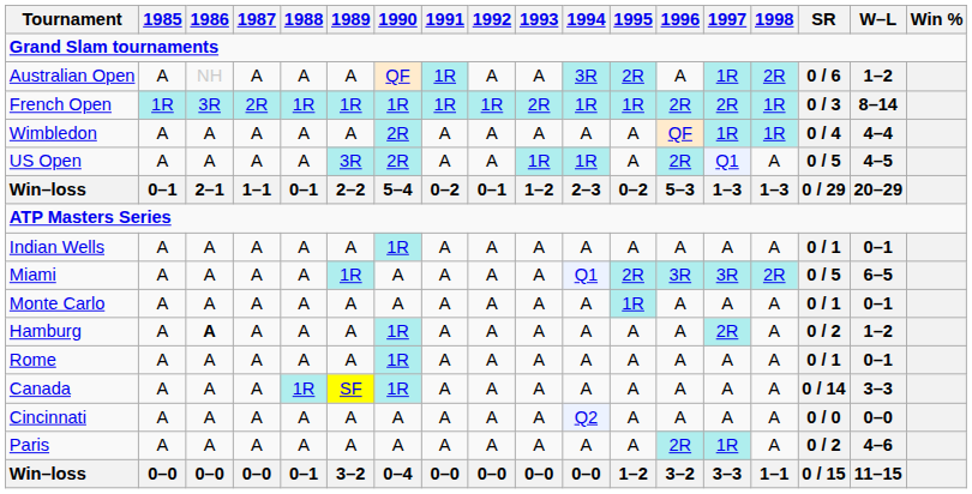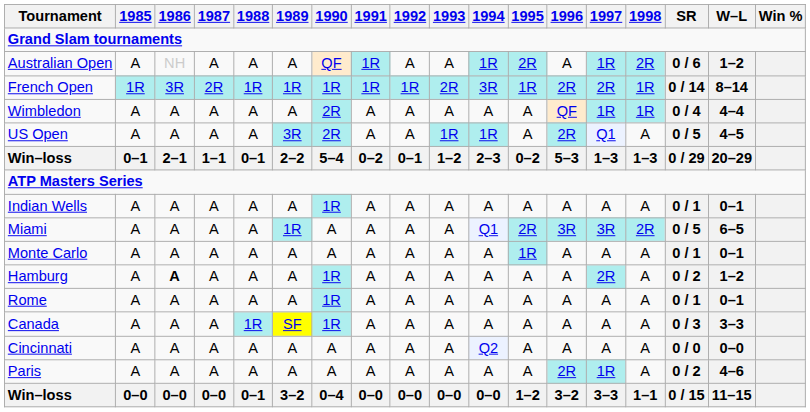 <table class=wikitable style=text-align:center;font-size:97%>
 <tr>
 <th>Tournament</th>
 <th><a href='#'>1985</a></th>
 <th><a href='#'>1986</a></th>
 <th><a href='#'>1987</a></th>
 <th><a href='#'>1988</a></th>
 <th><a href='#'>1989</a></th>
 <th><a href='#'>1990</a></th>
 <th><a href='#'>1991</a></th>
 <th><a href='#'>1992</a></th>
 <th><a href='#'>1993</a></th>
 <th><a href='#'>1994</a></th>
 <th><a href='#'>1995</a></th>
 <th><a href='#'>1996</a></th>
 <th><a href='#'>1997</a></th>
 <th><a href='#'>1998</a></th>
 <th>SR</th>
 <th>W–L</th>
 <th>Win %</th>
 </tr>
 <tr>
 <td colspan=23 align=left><strong><a href='#'>Grand Slam tournaments</a></strong></td>
 </tr>
 <tr>
 <td align=left><a href='#'>Australian Open</a></td>
 <td>A</td>
 <td colspan=1 style=color:#cccccc>NH</td>
 <td>A</td>
 <td>A</td>
 <td>A</td>
 <td bgcolor=ffebcd><a href='#'>QF</a></td>
 <td bgcolor=afeeee><a href='#'>1R</a></td>
 <td>A</td>
 <td>A</td>
-<td bgcolor=afeeee><a href='#'>3R</a></td>
+<td bgcolor=afeeee><a href='#'>1R</a></td>
 <td bgcolor=afeeee><a href='#'>2R</a></td>
 <td>A</td>
 <td bgcolor=afeeee><a href='#'>1R</a></td>
 <td bgcolor=afeeee><a href='#'>2R</a></td>
 <th>0 / 6</th>
 <th>1–2</th>
 <th></th>
 </tr>
 <tr>
 <td align=left><a href='#'>French Open</a></td>
 <td bgcolor=afeeee><a href='#'>1R</a></td>
 <td bgcolor=afeeee><a href='#'>3R</a></td>
 <td bgcolor=afeeee><a href='#'>2R</a></td>
 <td bgcolor=afeeee><a href='#'>1R</a></td>
 <td bgcolor=afeeee><a href='#'>1R</a></td>
 <td bgcolor=afeeee><a href='#'>1R</a></td>
 <td bgcolor=afeeee><a href='#'>1R</a></td>
 <td bgcolor=afeeee><a href='#'>1R</a></td>
 <td bgcolor=afeeee><a href='#'>2R</a></td>
-<td bgcolor=afeeee><a href='#'>1R</a></td>
+<td bgcolor=afeeee><a href='#'>3R</a></td>
 <td bgcolor=afeeee><a href='#'>1R</a></td>
 <td bgcolor=afeeee><a href='#'>2R</a></td>
 <td bgcolor=afeeee><a href='#'>2R</a></td>
 <td bgcolor=afeeee><a href='#'>1R</a></td>
-<th>0 / 3</th>
+<th>0 / 14</th>
 <th>8–14</th>
 <th></th>
 </tr>
 <tr>
 <td align=left><a href='#'>Wimbledon</a></td>
 <td>A</td>
 <td>A</td>
 <td>A</td>
 <td>A</td>
 <td>A</td>
 <td bgcolor=afeeee><a href='#'>2R</a></td>
 <td>A</td>
 <td>A</td>
 <td>A</td>
 <td>A</td>
 <td>A</td>
 <td bgcolor=ffebcd><a href='#'>QF</a></td>
 <td bgcolor=afeeee><a href='#'>1R</a></td>
 <td bgcolor=afeeee><a href='#'>1R</a></td>
 <th>0 / 4</th>
 <th>4–4</th>
 <th></th>
 </tr>
 <tr>
 <td align=left><a href='#'>US Open</a></td>
 <td>A</td>
 <td>A</td>
 <td>A</td>
 <td>A</td>
 <td bgcolor=afeeee><a href='#'>3R</a></td>
 <td bgcolor=afeeee><a href='#'>2R</a></td>
 <td>A</td>
 <td>A</td>
 <td bgcolor=afeeee><a href='#'>1R</a></td>
 <td bgcolor=afeeee><a href='#'>1R</a></td>
 <td>A</td>
 <td bgcolor=afeeee><a href='#'>2R</a></td>
 <td bgcolor=ecf2ff><a href='#'>Q1</a></td>
 <td>A</td>
 <th>0 / 5</th>
 <th>4–5</th>
 <th></th>
 </tr>
 <tr>
 <th style=text-align:left>Win–loss</th>
 <th>0–1</th>
 <th>2–1</th>
 <th>1–1</th>
 <th>0–1</th>
 <th>2–2</th>
 <th>5–4</th>
 <th>0–2</th>
 <th>0–1</th>
 <th>1–2</th>
 <th>2–3</th>
 <th>0–2</th>
 <th>5–3</th>
 <th>1–3</th>
 <th>1–3</th>
 <th>0 / 29</th>
 <th>20–29</th>
 <th></th>
 </tr>
 <tr>
 <td colspan=23 align=left><strong><a href='#'>ATP Masters Series</a></strong></td>
 </tr>
 <tr>
 <td align=left><a href='#'>Indian Wells</a></td>
 <td>A</td>
 <td>A</td>
 <td>A</td>
 <td>A</td>
 <td>A</td>
 <td bgcolor=afeeee><a href='#'>1R</a></td>
 <td>A</td>
 <td>A</td>
 <td>A</td>
 <td>A</td>
 <td>A</td>
 <td>A</td>
 <td>A</td>
 <td>A</td>
 <th>0 / 1</th>
 <th>0–1</th>
 <th></th>
 </tr>
 <tr>
 <td align=left><a href='#'>Miami</a></td>
 <td>A</td>
 <td>A</td>
 <td>A</td>
 <td>A</td>
 <td bgcolor=afeeee><a href='#'>1R</a></td>
 <td>A</td>
 <td>A</td>
 <td>A</td>
 <td>A</td>
 <td bgcolor=ecf2ff><a href='#'>Q1</a></td>
 <td bgcolor=afeeee><a href='#'>2R</a></td>
 <td bgcolor=afeeee><a href='#'>3R</a></td>
 <td bgcolor=afeeee><a href='#'>3R</a></td>
 <td bgcolor=afeeee><a href='#'>2R</a></td>
 <th>0 / 5</th>
 <th>6–5</th>
 <th></th>
 </tr>
 <tr>
 <td align=left><a href='#'>Monte Carlo</a></td>
 <td>A</td>
 <td>A</td>
 <td>A</td>
 <td>A</td>
 <td>A</td>
 <td>A</td>
 <td>A</td>
 <td>A</td>
 <td>A</td>
 <td>A</td>
 <td bgcolor=afeeee><a href='#'>1R</a></td>
 <td>A</td>
 <td>A</td>
 <td>A</td>
 <th>0 / 1</th>
 <th>0–1</th>
 <th></th>
 </tr>
 <tr>
 <td align=left><a href='#'>Hamburg</a></td>
 <td>A</td>
 <td><strong>A</strong></td>
 <td>A</td>
 <td>A</td>
 <td>A</td>
 <td bgcolor=afeeee><a href='#'>1R</a></td>
 <td>A</td>
 <td>A</td>
 <td>A</td>
 <td>A</td>
 <td>A</td>
 <td>A</td>
 <td bgcolor=afeeee><a href='#'>2R</a></td>
 <td>A</td>
 <th>0 / 2</th>
 <th>1–2</th>
 <th></th>
 </tr>
 <tr>
 <td align=left><a href='#'>Rome</a></td>
 <td>A</td>
 <td>A</td>
 <td>A</td>
 <td>A</td>
 <td>A</td>
 <td bgcolor=afeeee><a href='#'>1R</a></td>
 <td>A</td>
 <td>A</td>
 <td>A</td>
 <td>A</td>
 <td>A</td>
 <td>A</td>
 <td>A</td>
 <td>A</td>
 <th>0 / 1</th>
 <th>0–1</th>
 <th></th>
 </tr>
 <tr>
 <td align=left><a href='#'>Canada</a></td>
 <td>A</td>
 <td>A</td>
 <td>A</td>
 <td bgcolor=afeeee><a href='#'>1R</a></td>
 <td bgcolor=yellow><a href='#'>SF</a></td>
 <td bgcolor=afeeee><a href='#'>1R</a></td>
 <td>A</td>
 <td>A</td>
 <td>A</td>
 <td>A</td>
 <td>A</td>
 <td>A</td>
 <td>A</td>
 <td>A</td>
-<th>0 / 14</th>
+<th>0 / 3</th>
 <th>3–3</th>
 <th></th>
 </tr>
 <tr>
 <td align=left><a href='#'>Cincinnati</a></td>
 <td>A</td>
 <td>A</td>
 <td>A</td>
 <td>A</td>
 <td>A</td>
 <td>A</td>
 <td>A</td>
 <td>A</td>
 <td>A</td>
 <td bgcolor=ecf2ff><a href='#'>Q2</a></td>
 <td>A</td>
 <td>A</td>
 <td>A</td>
 <td>A</td>
 <th>0 / 0</th>
 <th>0–0</th>
 <th></th>
 </tr>
 <tr>
 <td align=left><a href='#'>Paris</a></td>
 <td>A</td>
 <td>A</td>
 <td>A</td>
 <td>A</td>
 <td>A</td>
 <td>A</td>
 <td>A</td>
 <td>A</td>
 <td>A</td>
 <td>A</td>
 <td>A</td>
 <td bgcolor=afeeee><a href='#'>2R</a></td>
 <td bgcolor=afeeee><a href='#'>1R</a></td>
 <td>A</td>
 <th>0 / 2</th>
 <th>4–6</th>
 <th></th>
 </tr>
 <tr>
 <th style=text-align:left>Win–loss</th>
 <th>0–0</th>
 <th>0–0</th>
 <th>0–0</th>
 <th>0–1</th>
 <th>3–2</th>
 <th>0–4</th>
 <th>0–0</th>
 <th>0–0</th>
 <th>0–0</th>
 <th>0–0</th>
 <th>1–2</th>
 <th>3–2</th>
 <th>3–3</th>
 <th>1–1</th>
 <th>0 / 15</th>
 <th>11–15</th>
 <th></th>
 </tr>
 </table>
